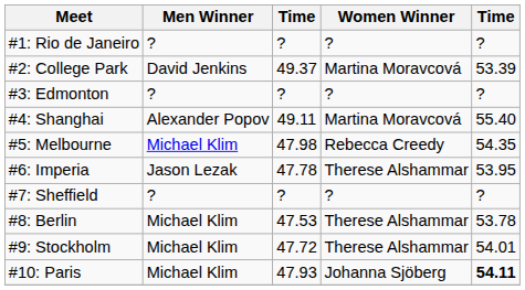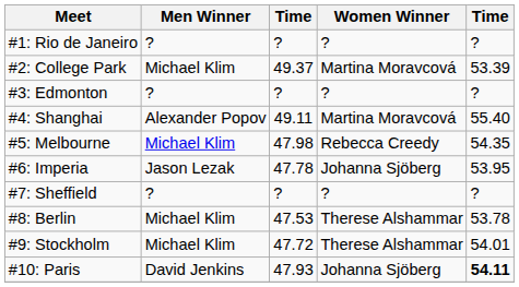 <table class=wikitable>
 <tr>
 <th>Meet</th>
 <th>Men Winner</th>
 <th>Time</th>
 <th>Women Winner</th>
 <th>Time</th>
 </tr>
 <tr>
 <td>#1: Rio de Janeiro</td>
 <td ?>?</td>
 <td ?>?</td>
 <td ?>?</td>
 <td ?>?</td>
 </tr>
 <tr>
 <td>#2: College Park</td>
-<td> David Jenkins</td>
+<td> Michael Klim</td>
 <td align=center>49.37</td>
 <td> Martina Moravcová</td>
 <td align=center>53.39</td>
 </tr>
 <tr>
 <td>#3: Edmonton</td>
 <td ?>?</td>
 <td ?>?</td>
 <td ?>?</td>
 <td ?>?</td>
 </tr>
 <tr>
 <td>#4: Shanghai</td>
 <td> Alexander Popov</td>
 <td align=center>49.11</td>
 <td> Martina Moravcová</td>
 <td align=center>55.40</td>
 </tr>
 <tr>
 <td>#5: Melbourne</td>
 <td> <a href='#'>Michael Klim</a></td>
 <td align=center>47.98</td>
 <td> Rebecca Creedy</td>
 <td align=center>54.35</td>
 </tr>
 <tr>
 <td>#6: Imperia</td>
 <td> Jason Lezak</td>
 <td align=center>47.78</td>
-<td> Therese Alshammar</td>
+<td> Johanna Sjöberg</td>
 <td align=center>53.95</td>
 </tr>
 <tr>
 <td>#7: Sheffield</td>
 <td ?>?</td>
 <td ?>?</td>
 <td ?>?</td>
 <td ?>?</td>
 </tr>
 <tr>
 <td>#8: Berlin</td>
 <td> Michael Klim</td>
 <td align=center>47.53</td>
 <td> Therese Alshammar</td>
 <td align=center>53.78</td>
 </tr>
 <tr>
 <td>#9: Stockholm</td>
 <td> Michael Klim</td>
 <td align=center>47.72</td>
 <td> Therese Alshammar</td>
 <td align=center>54.01</td>
 </tr>
 <tr>
 <td>#10: Paris</td>
-<td> Michael Klim</td>
+<td> David Jenkins</td>
 <td align=center>47.93</td>
 <td> Johanna Sjöberg</td>
 <td align=center><strong>54.11</strong></td>
 </tr>
 <tr>
 </tr>
 </table>
